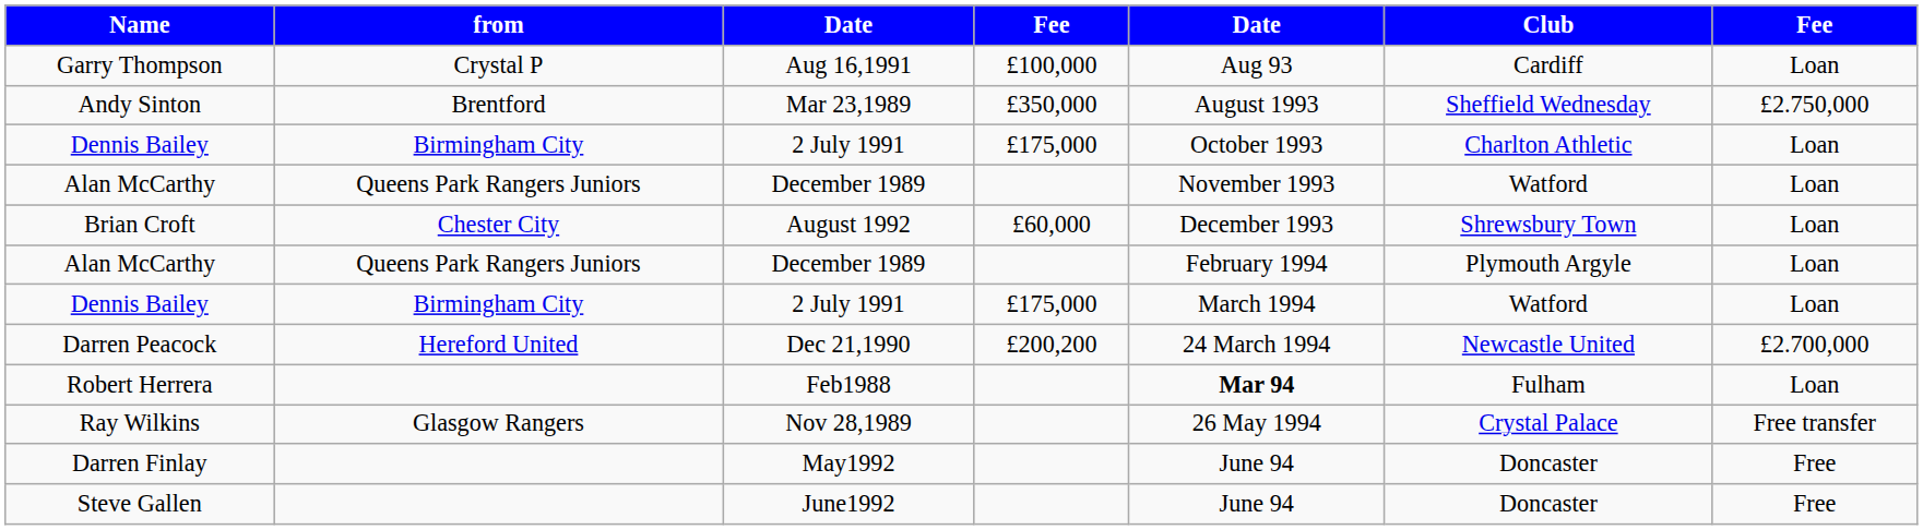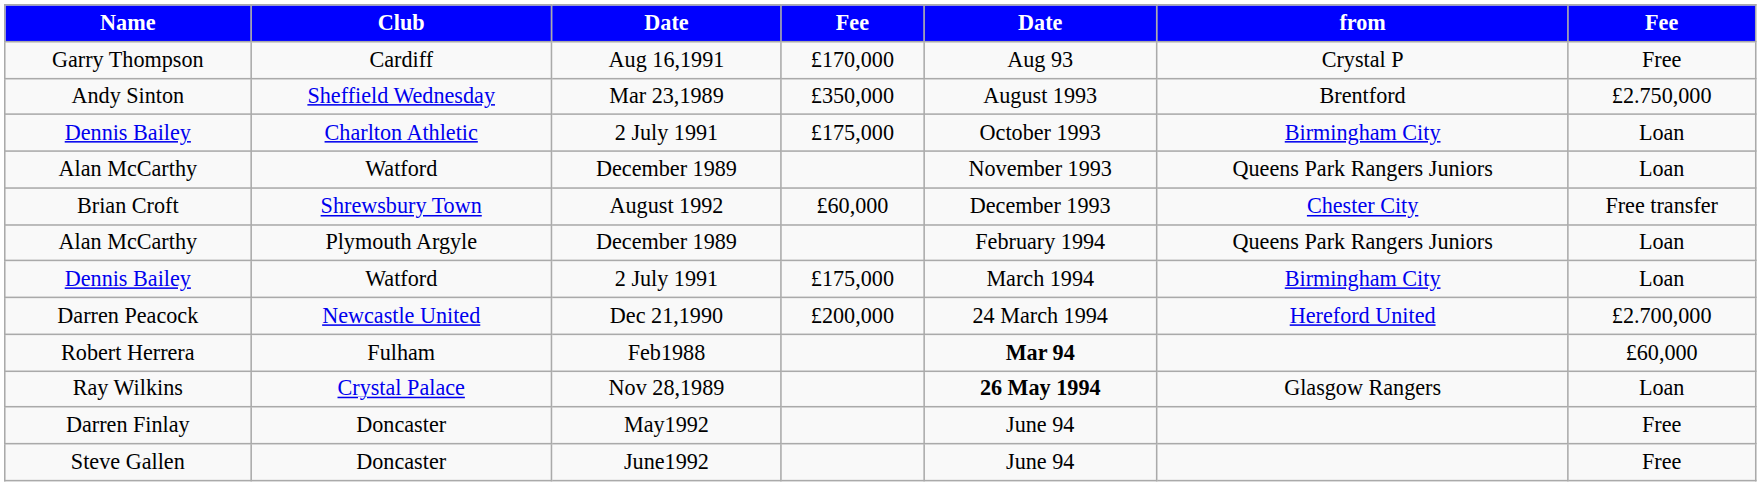 <table class="wikitable" style="text-align:center; font-size:90%; width:90%;">
 <tr>
 <th style="background:#0000FF; color:#FFFFFF; text-align:center;"><strong>Name</strong></th>
-<th style="background:#0000FF; color:#FFFFFF; text-align:center;">from</th>
+<th style="background:#0000FF; color:#FFFFFF; text-align:center;">Club</th>
 <th style="background:#0000FF; color:#FFFFFF; text-align:center;">Date</th>
 <th style="background:#0000FF; color:#FFFFFF; text-align:center;">Fee</th>
 <th style="background:#0000FF; color:#FFFFFF; text-align:center;"><strong>Date</strong></th>
-<th style="background:#0000FF; color:#FFFFFF; text-align:center;">Club</th>
+<th style="background:#0000FF; color:#FFFFFF; text-align:center;">from</th>
 <th style="background:#0000FF; color:#FFFFFF; text-align:center;"><strong>Fee</strong></th>
 </tr>
 <tr>
 <td>Garry Thompson</td>
+<td>Cardiff</td>
+<td>Aug 16,1991</td>
+<td>£170,000</td>
+<td>Aug 93</td>
 <td>Crystal P</td>
-<td>Aug 16,1991</td>
-<td>£100,000</td>
-<td>Aug 93</td>
-<td>Cardiff</td>
-<td>Loan</td>
+<td>Free</td>
 </tr>
 <tr>
 <td>Andy Sinton</td>
-<td>Brentford</td>
+<td><a href='#'>Sheffield Wednesday</a></td>
 <td>Mar 23,1989</td>
 <td>£350,000</td>
 <td>August 1993</td>
-<td><a href='#'>Sheffield Wednesday</a></td>
+<td>Brentford</td>
 <td>£2.750,000</td>
 </tr>
 <tr>
 <td><a href='#'>Dennis Bailey</a></td>
-<td><a href='#'>Birmingham City</a></td>
+<td><a href='#'>Charlton Athletic</a></td>
 <td>2 July 1991</td>
 <td>£175,000</td>
 <td>October 1993</td>
-<td><a href='#'>Charlton Athletic</a></td>
+<td><a href='#'>Birmingham City</a></td>
 <td>Loan</td>
 </tr>
 <tr>
 <td>Alan McCarthy</td>
-<td>Queens Park Rangers Juniors</td>
+<td>Watford</td>
 <td>December 1989</td>
 <td></td>
 <td>November 1993</td>
-<td>Watford</td>
+<td>Queens Park Rangers Juniors</td>
 <td>Loan</td>
 </tr>
 <tr>
 <td>Brian Croft</td>
-<td><a href='#'>Chester City</a></td>
+<td><a href='#'>Shrewsbury Town</a></td>
 <td>August 1992</td>
 <td>£60,000</td>
 <td>December 1993</td>
-<td><a href='#'>Shrewsbury Town</a></td>
-<td>Loan</td>
+<td><a href='#'>Chester City</a></td>
+<td>Free transfer</td>
 </tr>
 <tr>
 <td>Alan McCarthy</td>
-<td>Queens Park Rangers Juniors</td>
+<td>Plymouth Argyle</td>
 <td>December 1989</td>
 <td></td>
 <td>February 1994</td>
-<td>Plymouth Argyle</td>
+<td>Queens Park Rangers Juniors</td>
 <td>Loan</td>
 </tr>
 <tr>
 <td><a href='#'>Dennis Bailey</a></td>
-<td><a href='#'>Birmingham City</a></td>
+<td>Watford</td>
 <td>2 July 1991</td>
 <td>£175,000</td>
 <td>March 1994</td>
-<td>Watford</td>
+<td><a href='#'>Birmingham City</a></td>
 <td>Loan</td>
 </tr>
 <tr>
 <td>Darren Peacock</td>
+<td><a href='#'>Newcastle United</a></td>
+<td>Dec 21,1990</td>
+<td>£200,000</td>
+<td>24 March 1994</td>
 <td><a href='#'>Hereford United</a></td>
-<td>Dec 21,1990</td>
-<td>£200,200</td>
-<td>24 March 1994</td>
-<td><a href='#'>Newcastle United</a></td>
 <td>£2.700,000</td>
 </tr>
 <tr>
 <td>Robert Herrera</td>
-<td></td>
+<td>Fulham</td>
 <td>Feb1988</td>
 <td></td>
 <td><strong>Mar 94</strong></td>
-<td>Fulham</td>
+<td></td>
+<td>£60,000</td>
+</tr>
+<tr>
+<td>Ray Wilkins</td>
+<td><a href='#'>Crystal Palace</a></td>
+<td>Nov 28,1989</td>
+<td></td>
+<td><strong>26 May 1994</strong></td>
+<td>Glasgow Rangers</td>
 <td>Loan</td>
 </tr>
 <tr>
-<td>Ray Wilkins</td>
-<td>Glasgow Rangers</td>
-<td>Nov 28,1989</td>
-<td></td>
-<td>26 May 1994</td>
-<td><a href='#'>Crystal Palace</a></td>
-<td>Free transfer</td>
-</tr>
-<tr>
 <td>Darren Finlay</td>
-<td></td>
+<td>Doncaster</td>
 <td>May1992</td>
 <td></td>
 <td>June 94</td>
-<td>Doncaster</td>
+<td></td>
 <td>Free</td>
 </tr>
 <tr>
 <td>Steve Gallen</td>
-<td></td>
+<td>Doncaster</td>
 <td>June1992</td>
 <td></td>
 <td>June 94</td>
-<td>Doncaster</td>
+<td></td>
 <td>Free</td>
 </tr>
 </table>
